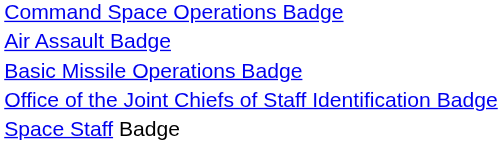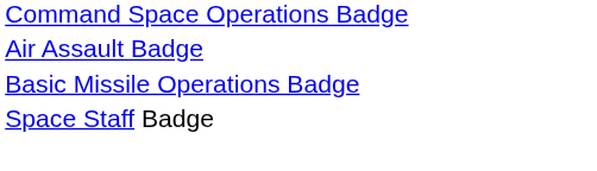 <table>
 <tr>
 <td></td>
 <td><a href='#'>Command Space Operations Badge</a></td>
 </tr>
 <tr>
 <td></td>
 <td><a href='#'>Air Assault Badge</a></td>
 </tr>
 <tr>
 <td></td>
 <td><a href='#'>Basic Missile Operations Badge</a></td>
 </tr>
 <tr>
 <td></td>
-<td><a href='#'>Office of the Joint Chiefs of Staff Identification Badge</a></td>
-</tr>
-<tr>
-<td></td>
 <td><a href='#'>Space Staff</a> Badge</td>
 </tr>
 </table>
